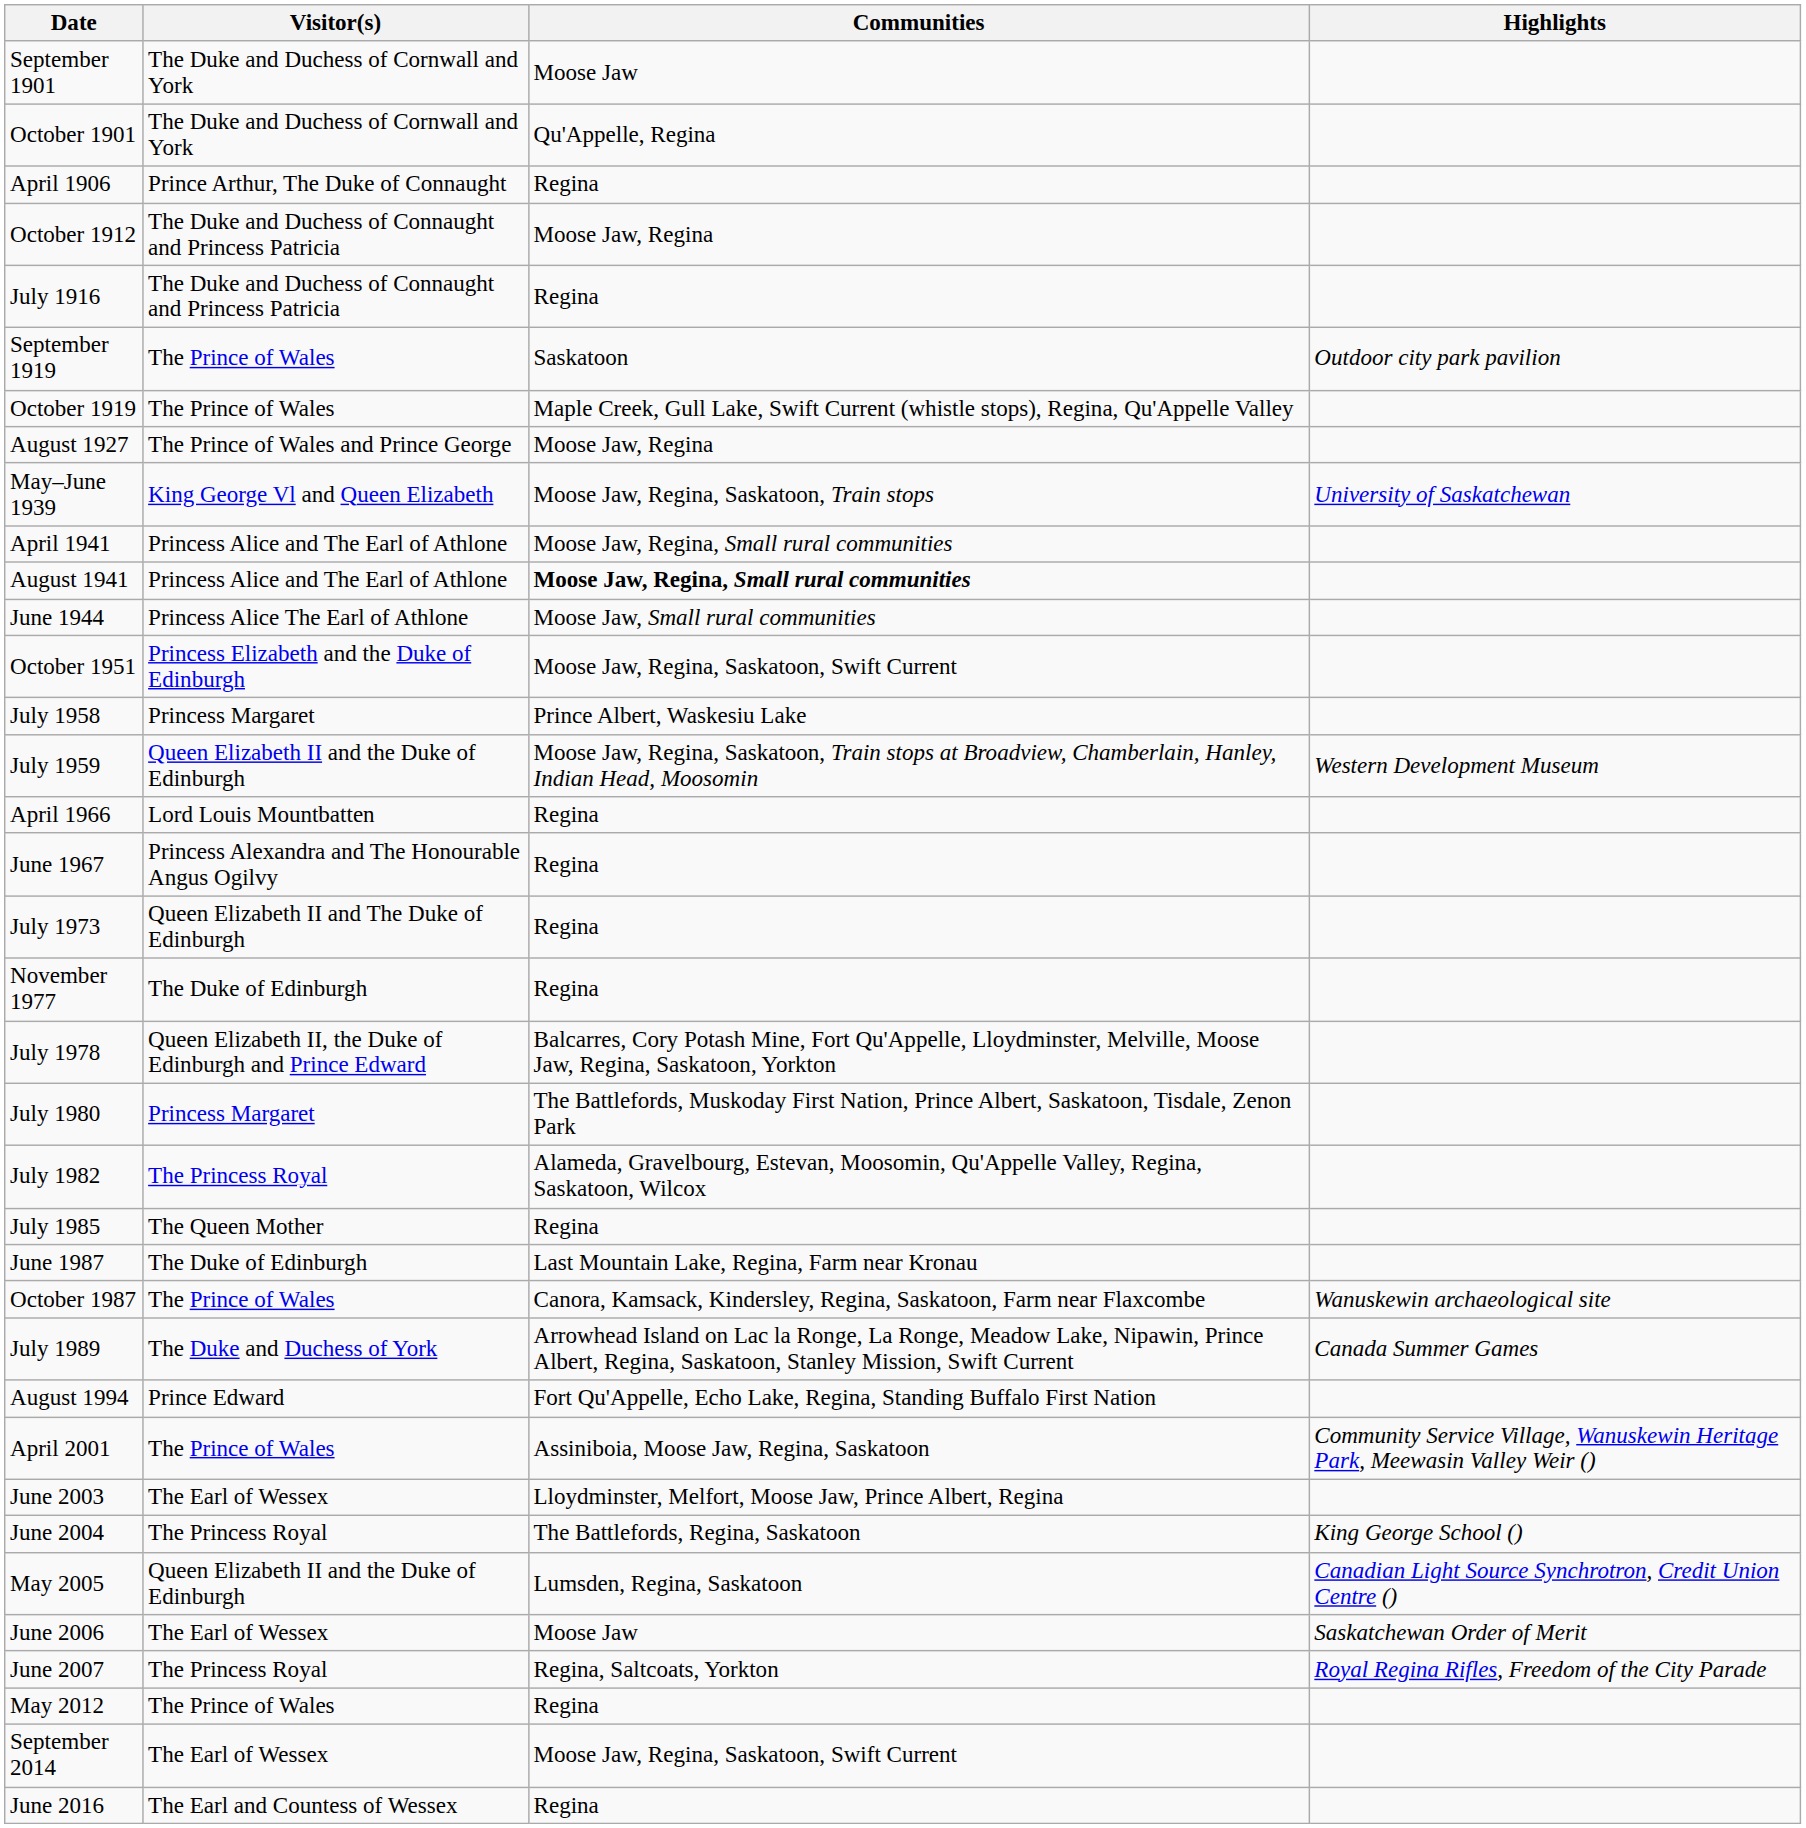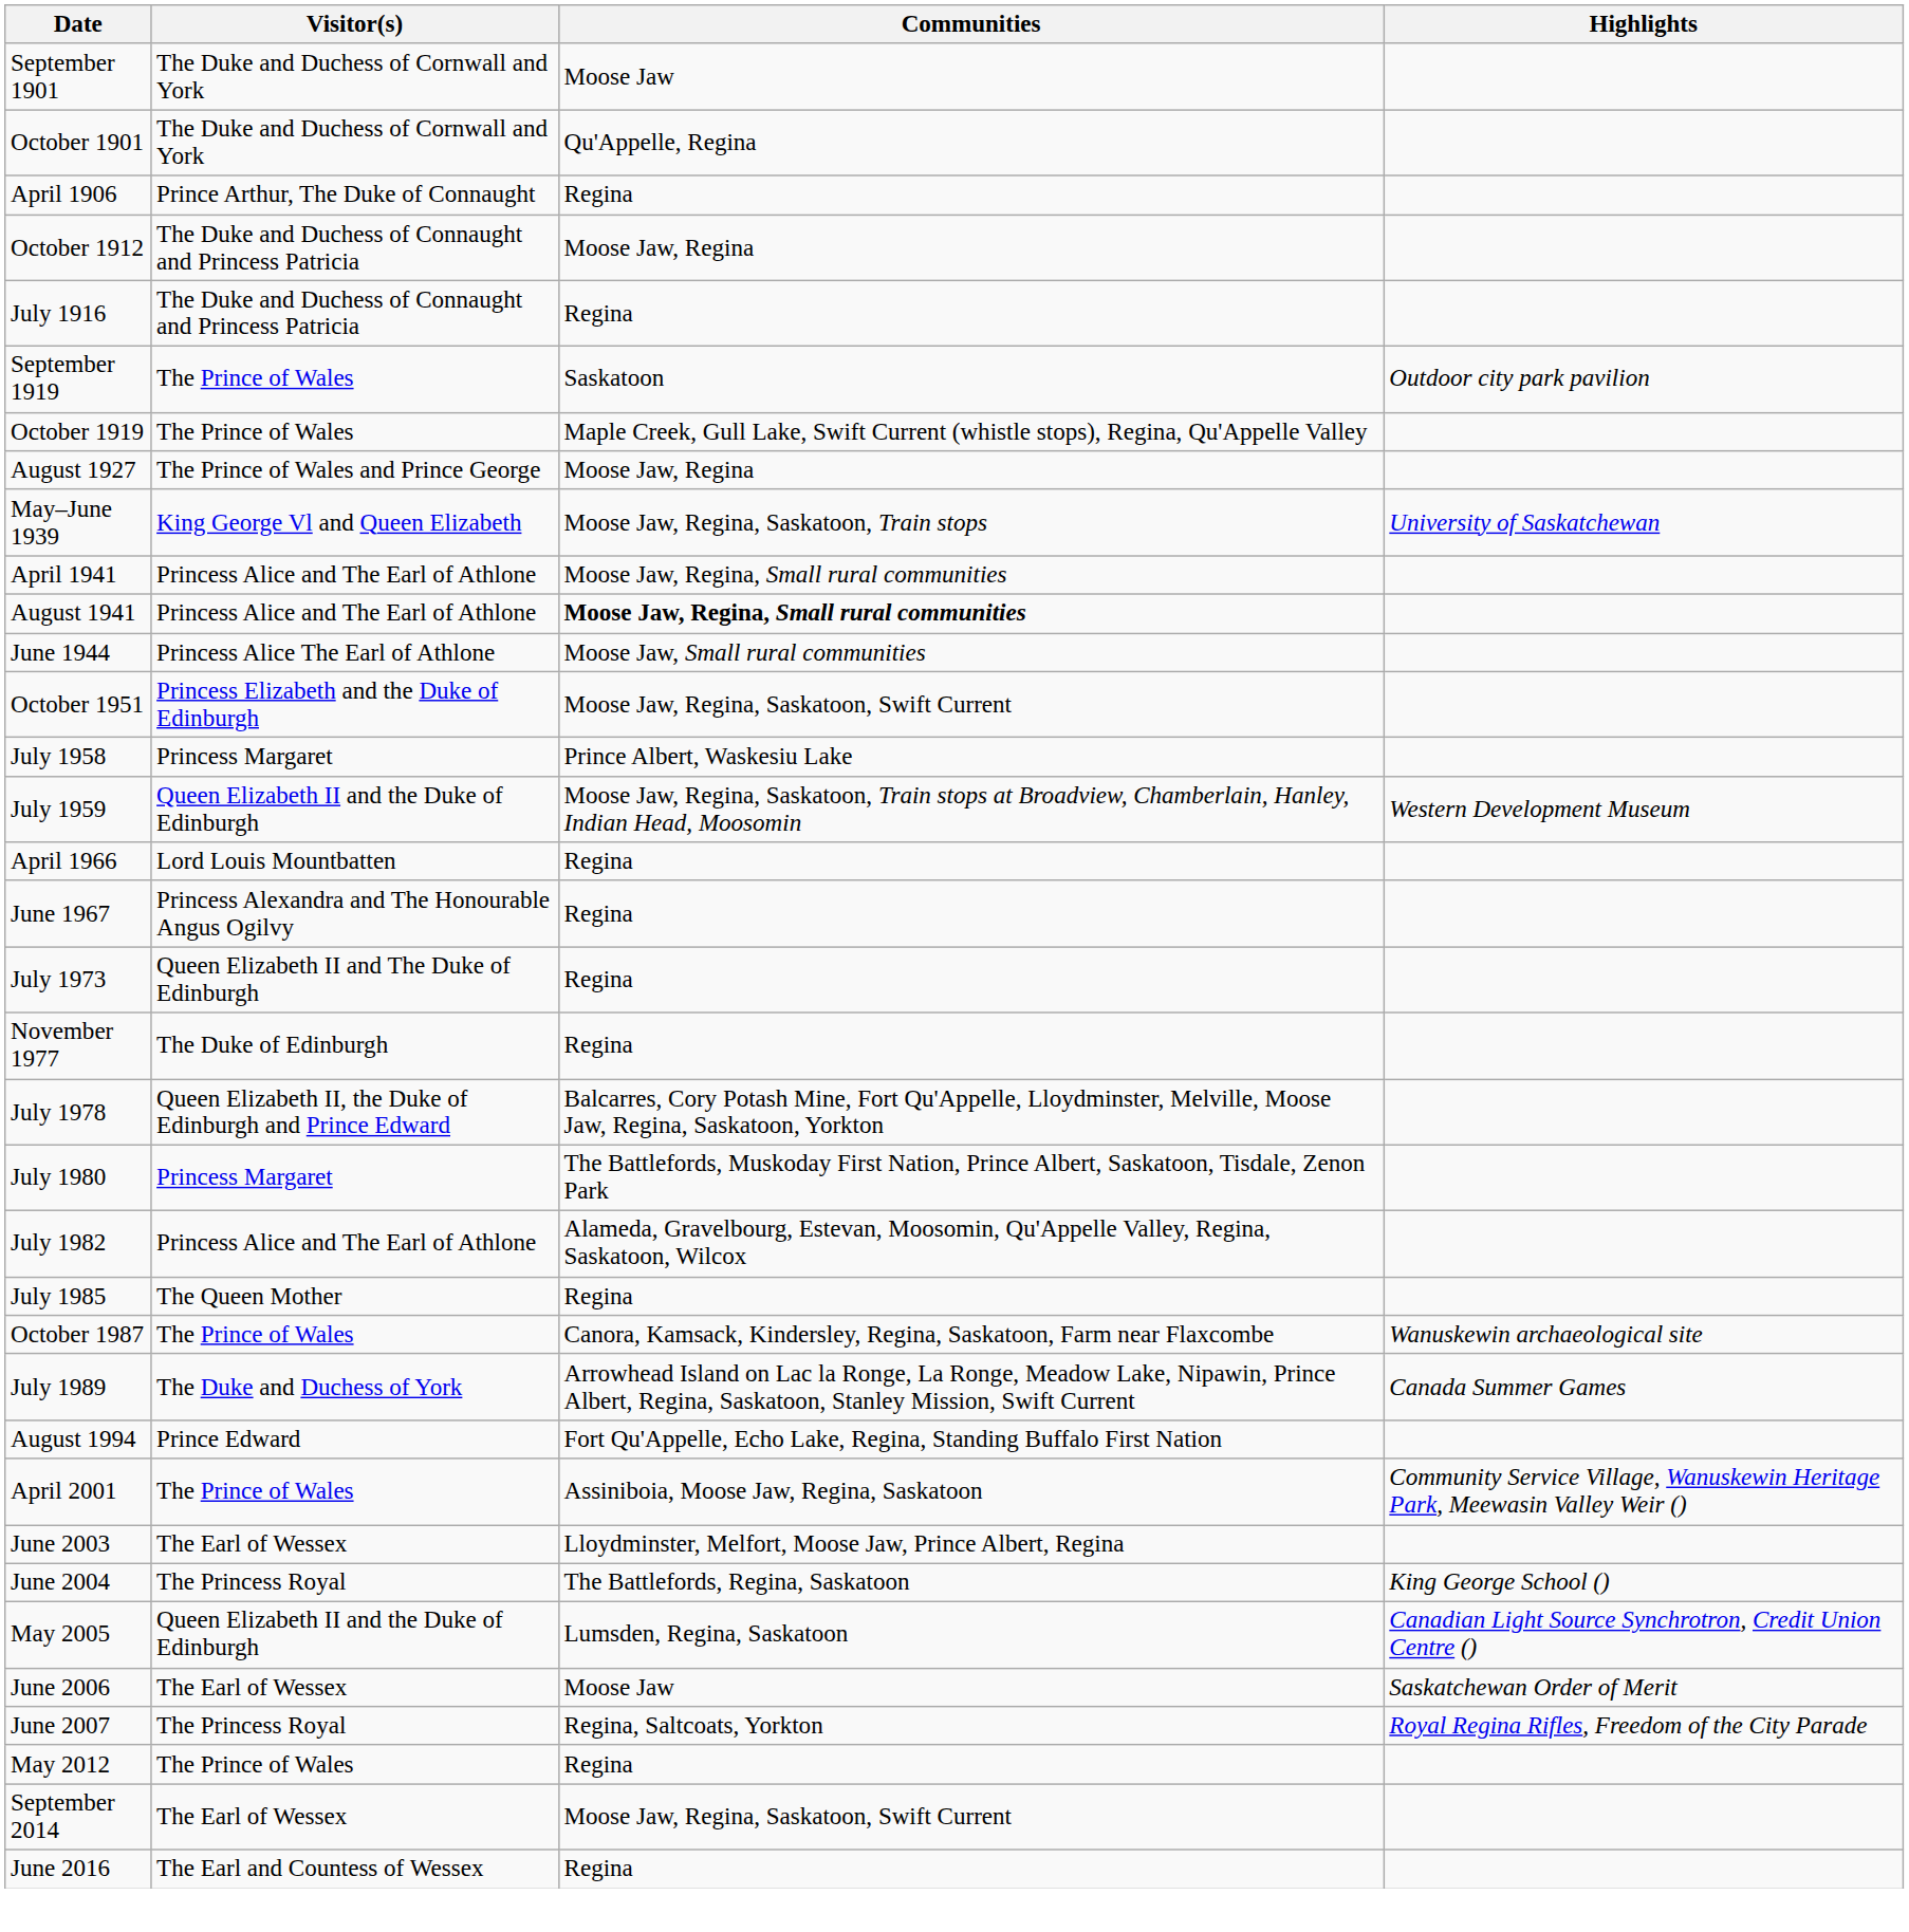 <table class="wikitable">
 <tr>
 <th>Date</th>
 <th>Visitor(s)</th>
 <th>Communities</th>
 <th>Highlights</th>
 </tr>
 <tr>
 <td>September 1901</td>
 <td>The Duke and Duchess of Cornwall and York</td>
 <td>Moose Jaw</td>
 <td></td>
 </tr>
 <tr>
 <td>October 1901</td>
 <td>The Duke and Duchess of Cornwall and York</td>
 <td>Qu'Appelle, Regina</td>
 <td></td>
 </tr>
 <tr>
 <td>April 1906</td>
 <td>Prince Arthur, The Duke of Connaught</td>
 <td>Regina</td>
 <td></td>
 </tr>
 <tr>
 <td>October 1912</td>
 <td>The Duke and Duchess of Connaught and Princess Patricia</td>
 <td>Moose Jaw, Regina</td>
 <td></td>
 </tr>
 <tr>
 <td>July 1916</td>
 <td>The Duke and Duchess of Connaught and Princess Patricia</td>
 <td>Regina</td>
 <td></td>
 </tr>
 <tr>
 <td>September 1919</td>
 <td>The <a href='#'>Prince of Wales</a></td>
 <td>Saskatoon</td>
 <td><em>Outdoor city park pavilion</em></td>
 </tr>
 <tr>
 <td>October 1919</td>
 <td>The Prince of Wales</td>
 <td>Maple Creek, Gull Lake, Swift Current (whistle stops), Regina, Qu'Appelle Valley</td>
 <td></td>
 </tr>
 <tr>
 <td>August 1927</td>
 <td>The Prince of Wales and Prince George</td>
 <td>Moose Jaw, Regina</td>
 <td></td>
 </tr>
 <tr>
 <td>May–June 1939</td>
 <td><a href='#'>King George Vl</a> and <a href='#'>Queen Elizabeth</a></td>
 <td>Moose Jaw, Regina, Saskatoon, <em>Train stops</em></td>
 <td><em><a href='#'>University of Saskatchewan</a></em></td>
 </tr>
 <tr>
 <td>April 1941</td>
 <td>Princess Alice and The Earl of Athlone</td>
 <td>Moose Jaw, Regina, <em>Small rural communities</em></td>
 <td></td>
 </tr>
 <tr>
 <td>August 1941</td>
 <td>Princess Alice and The Earl of Athlone</td>
 <td><strong>Moose Jaw, Regina, <em>Small rural communities</em></strong></td>
 <td></td>
 </tr>
 <tr>
 <td>June 1944</td>
 <td>Princess Alice The Earl of Athlone</td>
 <td>Moose Jaw, <em>Small rural communities</em></td>
 <td></td>
 </tr>
 <tr>
 <td>October 1951</td>
 <td><a href='#'>Princess Elizabeth</a> and the <a href='#'>Duke of Edinburgh</a></td>
 <td>Moose Jaw, Regina, Saskatoon, Swift Current</td>
 <td></td>
 </tr>
 <tr>
 <td>July 1958</td>
 <td>Princess Margaret</td>
 <td>Prince Albert, Waskesiu Lake</td>
 <td></td>
 </tr>
 <tr>
 <td>July 1959</td>
 <td><a href='#'>Queen Elizabeth II</a> and the Duke of Edinburgh</td>
 <td>Moose Jaw, Regina, Saskatoon, <em>Train stops at Broadview, Chamberlain, Hanley, Indian Head, Moosomin</em></td>
 <td><em>Western Development Museum</em></td>
 </tr>
 <tr>
 <td>April 1966</td>
 <td>Lord Louis Mountbatten</td>
 <td>Regina</td>
 <td></td>
 </tr>
 <tr>
 <td>June 1967</td>
 <td>Princess Alexandra and The Honourable Angus Ogilvy</td>
 <td>Regina</td>
 <td></td>
 </tr>
 <tr>
 <td>July 1973</td>
 <td>Queen Elizabeth II and The Duke of Edinburgh</td>
 <td>Regina</td>
 <td></td>
 </tr>
 <tr>
 <td>November 1977</td>
 <td>The Duke of Edinburgh</td>
 <td>Regina</td>
 <td></td>
 </tr>
 <tr>
 <td>July 1978</td>
 <td>Queen Elizabeth II, the Duke of Edinburgh and <a href='#'>Prince Edward</a></td>
 <td>Balcarres, Cory Potash Mine, Fort Qu'Appelle, Lloydminster, Melville, Moose Jaw, Regina, Saskatoon, Yorkton</td>
 <td></td>
 </tr>
 <tr>
 <td>July 1980</td>
 <td><a href='#'>Princess Margaret</a></td>
 <td>The Battlefords, Muskoday First Nation, Prince Albert, Saskatoon, Tisdale, Zenon Park</td>
 <td></td>
 </tr>
 <tr>
 <td>July 1982</td>
-<td><a href='#'>The Princess Royal</a></td>
+<td>Princess Alice and The Earl of Athlone</td>
 <td>Alameda, Gravelbourg, Estevan, Moosomin, Qu'Appelle Valley, Regina, Saskatoon, Wilcox</td>
 <td></td>
 </tr>
 <tr>
 <td>July 1985</td>
 <td>The Queen Mother</td>
 <td>Regina</td>
-<td></td>
-</tr>
-<tr>
-<td>June 1987</td>
-<td>The Duke of Edinburgh</td>
-<td>Last Mountain Lake, Regina, Farm near Kronau</td>
 <td></td>
 </tr>
 <tr>
 <td>October 1987</td>
 <td>The <a href='#'>Prince of Wales</a></td>
 <td>Canora, Kamsack, Kindersley, Regina, Saskatoon, Farm near Flaxcombe</td>
 <td><em>Wanuskewin archaeological site</em></td>
 </tr>
 <tr>
 <td>July 1989</td>
 <td>The <a href='#'>Duke</a> and <a href='#'>Duchess of York</a></td>
 <td>Arrowhead Island on Lac la Ronge, La Ronge, Meadow Lake, Nipawin, Prince Albert, Regina, Saskatoon, Stanley Mission, Swift Current</td>
 <td><em>Canada Summer Games</em></td>
 </tr>
 <tr>
 <td>August 1994</td>
 <td>Prince Edward</td>
 <td>Fort Qu'Appelle, Echo Lake, Regina, Standing Buffalo First Nation</td>
 <td></td>
 </tr>
 <tr>
 <td>April 2001</td>
 <td>The <a href='#'>Prince of Wales</a></td>
 <td>Assiniboia, Moose Jaw, Regina, Saskatoon</td>
 <td><em>Community Service Village, <a href='#'>Wanuskewin Heritage Park</a>, Meewasin Valley Weir ()</em></td>
 </tr>
 <tr>
 <td>June 2003</td>
 <td>The Earl of Wessex</td>
 <td>Lloydminster, Melfort, Moose Jaw, Prince Albert, Regina</td>
 <td></td>
 </tr>
 <tr>
 <td>June 2004</td>
 <td>The Princess Royal</td>
 <td>The Battlefords, Regina, Saskatoon</td>
 <td><em>King George School ()</em></td>
 </tr>
 <tr>
 <td>May 2005</td>
 <td>Queen Elizabeth II and the Duke of Edinburgh</td>
 <td>Lumsden, Regina, Saskatoon</td>
 <td><em><a href='#'>Canadian Light Source Synchrotron</a>, <a href='#'>Credit Union Centre</a> ()</em></td>
 </tr>
 <tr>
 <td>June 2006</td>
 <td>The Earl of Wessex</td>
 <td>Moose Jaw</td>
 <td><em>Saskatchewan Order of Merit</em></td>
 </tr>
 <tr>
 <td>June 2007</td>
 <td>The Princess Royal</td>
 <td>Regina, Saltcoats, Yorkton</td>
 <td><em><a href='#'>Royal Regina Rifles</a>, Freedom of the City Parade</em></td>
 </tr>
 <tr>
 <td>May 2012</td>
 <td>The Prince of Wales</td>
 <td>Regina</td>
 <td></td>
 </tr>
 <tr>
 <td>September 2014</td>
 <td>The Earl of Wessex</td>
 <td>Moose Jaw, Regina, Saskatoon, Swift Current</td>
 <td></td>
 </tr>
 <tr>
 <td>June 2016</td>
 <td>The Earl and Countess of Wessex</td>
 <td>Regina</td>
 <td></td>
 </tr>
 </table>
